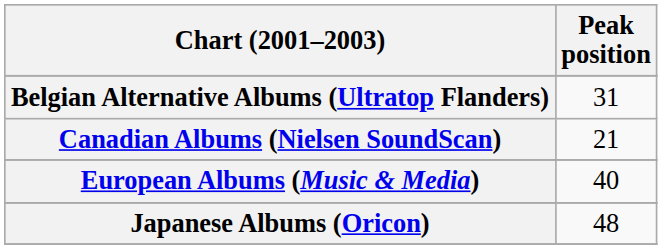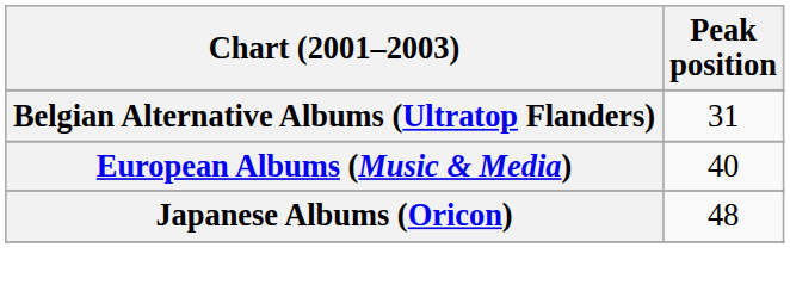 <table class="wikitable sortable plainrowheaders" style="text-align:center">
 <tr>
 <th scope="col">Chart (2001–2003)</th>
 <th scope="col">Peak<br>position</th>
 </tr>
 <tr>
 </tr>
 <tr>
 </tr>
 <tr>
 <th scope="row">Belgian Alternative Albums (<a href='#'>Ultratop</a> Flanders)</th>
 <td>31</td>
-</tr>
-<tr>
-<th scope="row"><a href='#'>Canadian Albums</a> (<a href='#'>Nielsen SoundScan</a>)</th>
-<td>21</td>
 </tr>
 <tr>
 </tr>
 <tr>
 <th scope="row"><a href='#'>European Albums</a> (<em><a href='#'>Music & Media</a></em>)</th>
 <td>40</td>
 </tr>
 <tr>
 </tr>
 <tr>
 </tr>
 <tr>
 </tr>
 <tr>
 </tr>
 <tr>
 </tr>
 <tr>
 <th scope="row">Japanese Albums (<a href='#'>Oricon</a>)</th>
 <td>48</td>
 </tr>
 <tr>
 </tr>
 <tr>
 </tr>
 <tr>
 </tr>
 <tr>
 </tr>
 <tr>
 </tr>
 <tr>
 </tr>
 <tr>
 </tr>
 </table>
